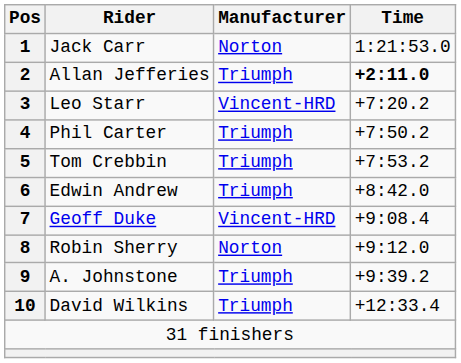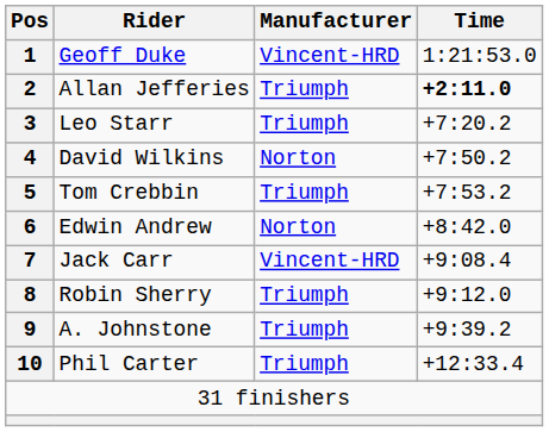 <table class="wikitable" style="font-size: 95%;">
 <tr>
 <th>Pos</th>
 <th>Rider</th>
 <th>Manufacturer</th>
 <th>Time</th>
 </tr>
 <tr>
 <th>1</th>
-<td>Jack Carr</td>
-<td><a href='#'>Norton</a></td>
+<td><a href='#'>Geoff Duke</a></td>
+<td><a href='#'>Vincent-HRD</a></td>
 <td>1:21:53.0</td>
 </tr>
 <tr>
 <th>2</th>
 <td>Allan Jefferies</td>
 <td><a href='#'>Triumph</a></td>
 <td><strong>+2:11.0</strong></td>
 </tr>
 <tr>
 <th>3</th>
 <td>Leo Starr</td>
-<td><a href='#'>Vincent-HRD</a></td>
+<td><a href='#'>Triumph</a></td>
 <td>+7:20.2</td>
 </tr>
 <tr>
 <th>4</th>
-<td>Phil Carter</td>
-<td><a href='#'>Triumph</a></td>
+<td>David Wilkins</td>
+<td><a href='#'>Norton</a></td>
 <td>+7:50.2</td>
 </tr>
 <tr>
 <th>5</th>
 <td>Tom Crebbin</td>
 <td><a href='#'>Triumph</a></td>
 <td>+7:53.2</td>
 </tr>
 <tr>
 <th>6</th>
 <td>Edwin Andrew</td>
-<td><a href='#'>Triumph</a></td>
+<td><a href='#'>Norton</a></td>
 <td>+8:42.0</td>
 </tr>
 <tr>
 <th>7</th>
-<td><a href='#'>Geoff Duke</a></td>
+<td>Jack Carr</td>
 <td><a href='#'>Vincent-HRD</a></td>
 <td>+9:08.4</td>
 </tr>
 <tr>
 <th>8</th>
 <td>Robin Sherry</td>
-<td><a href='#'>Norton</a></td>
+<td><a href='#'>Triumph</a></td>
 <td>+9:12.0</td>
 </tr>
 <tr>
 <th>9</th>
 <td>A. Johnstone</td>
 <td><a href='#'>Triumph</a></td>
 <td>+9:39.2</td>
 </tr>
 <tr>
 <th>10</th>
-<td>David Wilkins</td>
+<td>Phil Carter</td>
 <td><a href='#'>Triumph</a></td>
 <td>+12:33.4</td>
 </tr>
 <tr>
 <td colspan=4 align=center>31 finishers</td>
 </tr>
 <tr>
 <th colspan=4></th>
 </tr>
 </table>
